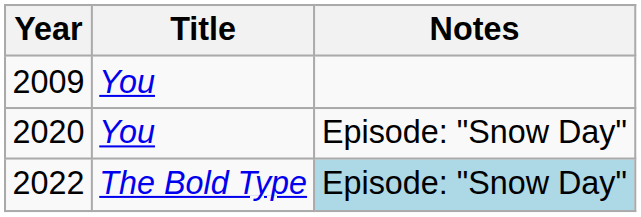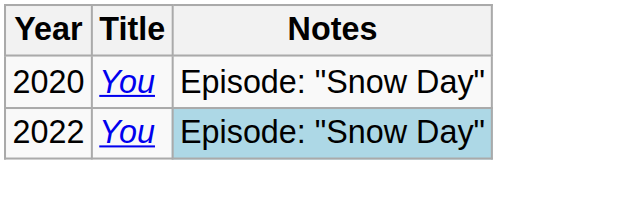 <table class="wikitable sortable">
 <tr>
 <th>Year</th>
 <th>Title</th>
 <th class="unsortable">Notes</th>
-</tr>
-<tr>
-<td>2009</td>
-<td><em><a href='#'>You</a></em></td>
-<td></td>
 </tr>
 <tr>
 <td>2020</td>
 <td><em><a href='#'>You</a></em></td>
 <td>Episode: "Snow Day"</td>
 </tr>
 <tr>
 <td>2022</td>
-<td><em><a href='#'>The Bold Type</a></em></td>
+<td><em><a href='#'>You</a></em></td>
 <td style="background: lightblue;">Episode: "Snow Day"</td>
 </tr>
 </table>
